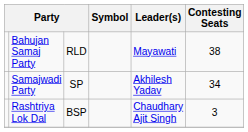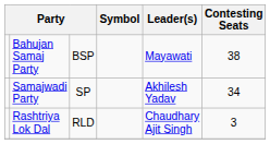 <table class="wikitable" width="60%">
 <tr>
 <th colspan="3">Party</th>
 <th>Symbol</th>
 <th>Leader(s)</th>
 <th>Contesting Seats</th>
 </tr>
 <tr>
 <td></td>
 <td><a href='#'>Bahujan Samaj Party</a></td>
-<td style="text-align:center">RLD</td>
+<td style="text-align:center">BSP</td>
 <td></td>
 <td><a href='#'>Mayawati</a></td>
 <td style="text-align:center">38</td>
 </tr>
 <tr>
 <td></td>
 <td><a href='#'>Samajwadi Party</a></td>
 <td style="text-align:center">SP</td>
 <td></td>
 <td><a href='#'>Akhilesh Yadav</a></td>
 <td style="text-align:center">34</td>
 </tr>
 <tr>
 <td></td>
 <td><a href='#'>Rashtriya Lok Dal</a></td>
-<td style="text-align:center">BSP</td>
+<td style="text-align:center">RLD</td>
 <td></td>
 <td><a href='#'>Chaudhary Ajit Singh</a></td>
 <td style="text-align:center">3</td>
 </tr>
 <tr>
 </tr>
 </table>
